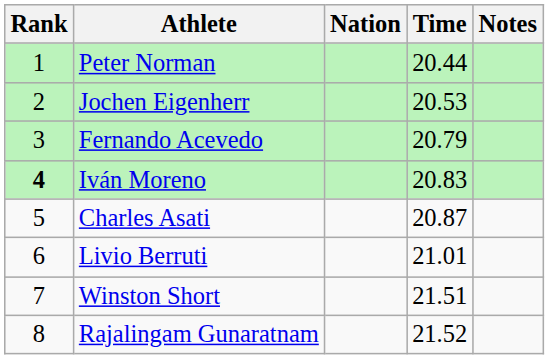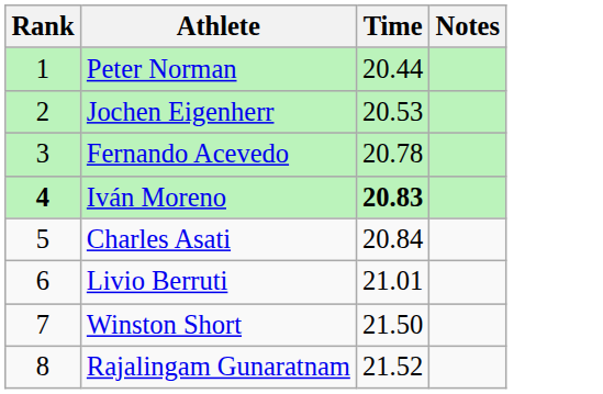 <table class="wikitable sortable" style="text-align:center">
 <tr>
 <th>Rank</th>
 <th>Athlete</th>
-<th>Nation</th>
 <th>Time</th>
 <th>Notes</th>
 </tr>
 <tr bgcolor=bbf3bb>
 <td>1</td>
 <td align=left><a href='#'>Peter Norman</a></td>
-<td align=left></td>
 <td>20.44</td>
 <td></td>
 </tr>
 <tr bgcolor=bbf3bb>
 <td>2</td>
 <td align=left><a href='#'>Jochen Eigenherr</a></td>
-<td align=left></td>
 <td>20.53</td>
 <td></td>
 </tr>
 <tr bgcolor=bbf3bb>
 <td>3</td>
 <td align=left><a href='#'>Fernando Acevedo</a></td>
-<td align=left></td>
-<td>20.79</td>
+<td>20.78</td>
 <td></td>
 </tr>
 <tr bgcolor=bbf3bb>
 <td><strong>4</strong></td>
 <td align=left><a href='#'>Iván Moreno</a></td>
-<td align=left></td>
-<td>20.83</td>
+<td><strong>20.83</strong></td>
 <td></td>
 </tr>
 <tr>
 <td>5</td>
 <td align=left><a href='#'>Charles Asati</a></td>
-<td align=left></td>
-<td>20.87</td>
+<td>20.84</td>
 <td></td>
 </tr>
 <tr>
 <td>6</td>
 <td align=left><a href='#'>Livio Berruti</a></td>
-<td align=left></td>
 <td>21.01</td>
 <td></td>
 </tr>
 <tr>
 <td>7</td>
 <td align=left><a href='#'>Winston Short</a></td>
-<td align=left></td>
-<td>21.51</td>
+<td>21.50</td>
 <td></td>
 </tr>
 <tr>
 <td>8</td>
 <td align=left><a href='#'>Rajalingam Gunaratnam</a></td>
-<td align=left></td>
 <td>21.52</td>
 <td></td>
 </tr>
 </table>
